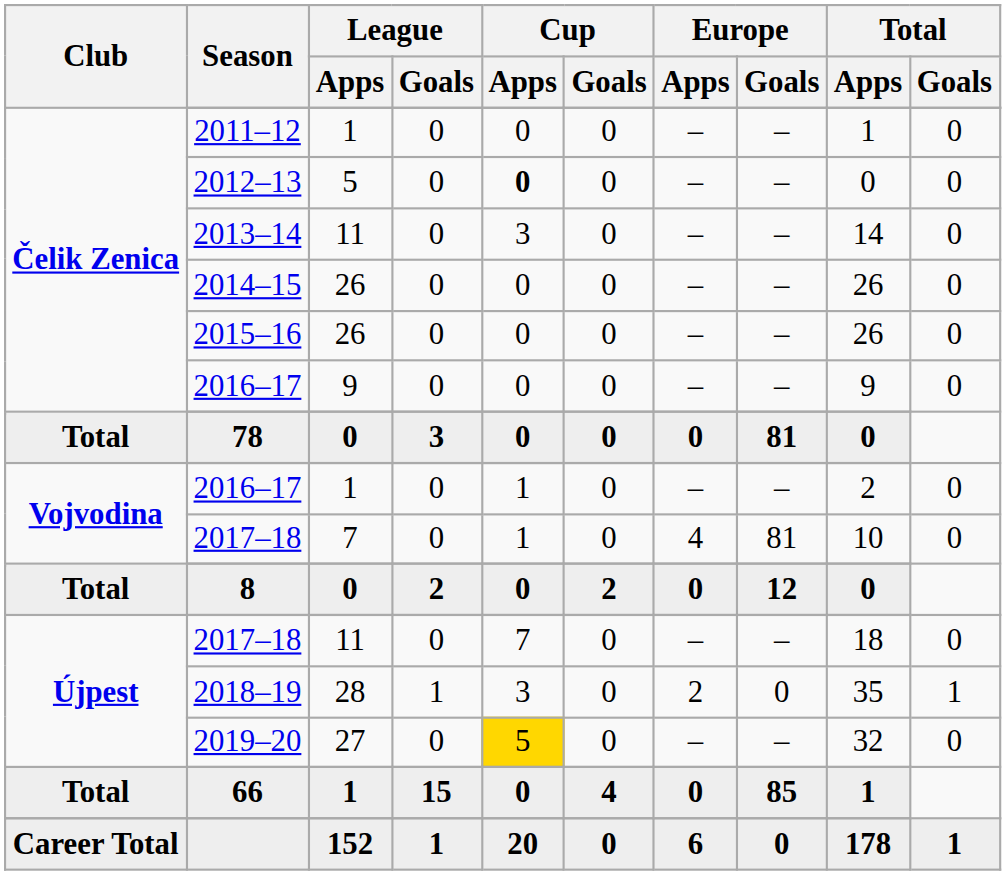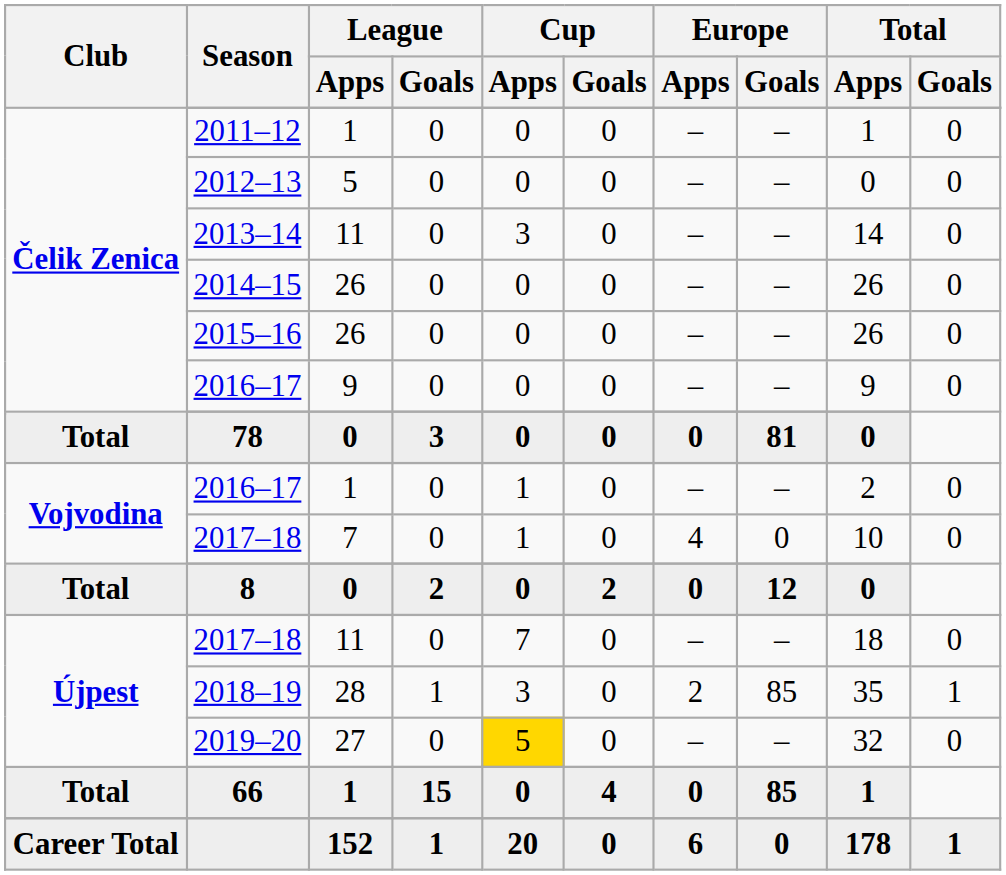 <table class="wikitable" style="font-size:90%; text-align: center;">
 <tr>
 <th rowspan="2">Club</th>
 <th rowspan="2">Season</th>
 <th colspan="2">League</th>
 <th colspan="2">Cup</th>
 <th colspan="2">Europe</th>
 <th colspan="2">Total</th>
 </tr>
 <tr>
 <th>Apps</th>
 <th>Goals</th>
 <th>Apps</th>
 <th>Goals</th>
 <th>Apps</th>
 <th>Goals</th>
 <th>Apps</th>
 <th>Goals</th>
 </tr>
 <tr ||-||-||-|->
 <td rowspan="8" valign="center"><strong><a href='#'>Čelik Zenica</a></strong></td>
 </tr>
 <tr>
 <td><a href='#'>2011–12</a></td>
 <td>1</td>
 <td>0</td>
 <td>0</td>
 <td>0</td>
 <td>–</td>
 <td>–</td>
 <td>1</td>
 <td>0</td>
 </tr>
 <tr>
 <td><a href='#'>2012–13</a></td>
 <td>5</td>
 <td>0</td>
-<td><strong>0</strong></td>
+<td>0</td>
 <td>0</td>
 <td>–</td>
 <td>–</td>
 <td>0</td>
 <td>0</td>
 </tr>
 <tr>
 <td><a href='#'>2013–14</a></td>
 <td>11</td>
 <td>0</td>
 <td>3</td>
 <td>0</td>
 <td>–</td>
 <td>–</td>
 <td>14</td>
 <td>0</td>
 </tr>
 <tr>
 <td><a href='#'>2014–15</a></td>
 <td>26</td>
 <td>0</td>
 <td>0</td>
 <td>0</td>
 <td>–</td>
 <td>–</td>
 <td>26</td>
 <td>0</td>
 </tr>
 <tr>
 <td><a href='#'>2015–16</a></td>
 <td>26</td>
 <td>0</td>
 <td>0</td>
 <td>0</td>
 <td>–</td>
 <td>–</td>
 <td>26</td>
 <td>0</td>
 </tr>
 <tr>
 <td><a href='#'>2016–17</a></td>
 <td>9</td>
 <td>0</td>
 <td>0</td>
 <td>0</td>
 <td>–</td>
 <td>–</td>
 <td>9</td>
 <td>0</td>
 </tr>
 <tr>
 </tr>
 <tr style="font-weight:bold; background-color:#eeeeee;">
 <td>Total</td>
 <td>78</td>
 <td>0</td>
 <td>3</td>
 <td>0</td>
 <td>0</td>
 <td>0</td>
 <td>81</td>
 <td>0</td>
 </tr>
 <tr>
 <td rowspan="4" valign="center"><strong><a href='#'>Vojvodina</a></strong></td>
 </tr>
 <tr>
 <td><a href='#'>2016–17</a></td>
 <td>1</td>
 <td>0</td>
 <td>1</td>
 <td>0</td>
 <td>–</td>
 <td>–</td>
 <td>2</td>
 <td>0</td>
 </tr>
 <tr>
 <td><a href='#'>2017–18</a></td>
 <td>7</td>
 <td>0</td>
 <td>1</td>
 <td>0</td>
 <td>4</td>
-<td>81</td>
+<td>0</td>
 <td>10</td>
 <td>0</td>
 </tr>
 <tr>
 </tr>
 <tr style="font-weight:bold; background-color:#eeeeee;">
 <td>Total</td>
 <td>8</td>
 <td>0</td>
 <td>2</td>
 <td>0</td>
 <td>2</td>
 <td>0</td>
 <td>12</td>
 <td>0</td>
 </tr>
 <tr>
 <td rowspan="5" valign="center"><strong><a href='#'>Újpest</a></strong></td>
 </tr>
 <tr>
 <td><a href='#'>2017–18</a></td>
 <td>11</td>
 <td>0</td>
 <td>7</td>
 <td>0</td>
 <td>–</td>
 <td>–</td>
 <td>18</td>
 <td>0</td>
 </tr>
 <tr>
 <td><a href='#'>2018–19</a></td>
 <td>28</td>
 <td>1</td>
 <td>3</td>
 <td>0</td>
 <td>2</td>
-<td>0</td>
+<td>85</td>
 <td>35</td>
 <td>1</td>
 </tr>
 <tr>
 <td><a href='#'>2019–20</a></td>
 <td>27</td>
 <td>0</td>
 <td style="background: gold;">5</td>
 <td>0</td>
 <td>–</td>
 <td>–</td>
 <td>32</td>
 <td>0</td>
 </tr>
 <tr>
 </tr>
 <tr style="font-weight:bold; background-color:#eeeeee;">
 <td>Total</td>
 <td>66</td>
 <td>1</td>
 <td>15</td>
 <td>0</td>
 <td>4</td>
 <td>0</td>
 <td>85</td>
 <td>1</td>
 </tr>
 <tr>
 </tr>
 <tr style="font-weight:bold; background-color:#eeeeee;">
 <td rowspan="1" valign="top"><strong>Career Total</strong></td>
 <td></td>
 <td><strong>152</strong></td>
 <td><strong>1</strong></td>
 <td><strong>20</strong></td>
 <td><strong>0</strong></td>
 <td><strong>6</strong></td>
 <td><strong>0</strong></td>
 <td><strong>178</strong></td>
 <td><strong>1</strong></td>
 </tr>
 </table>
